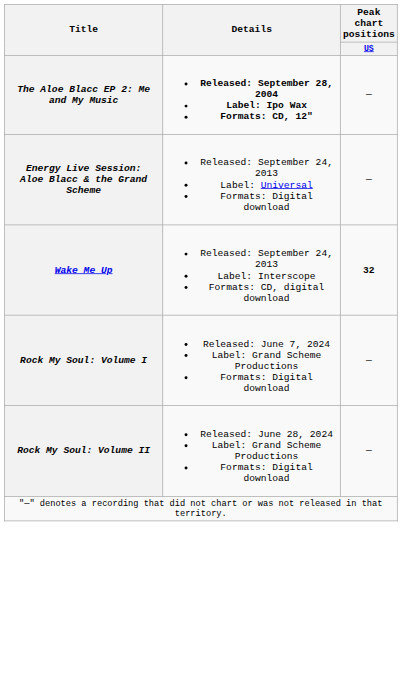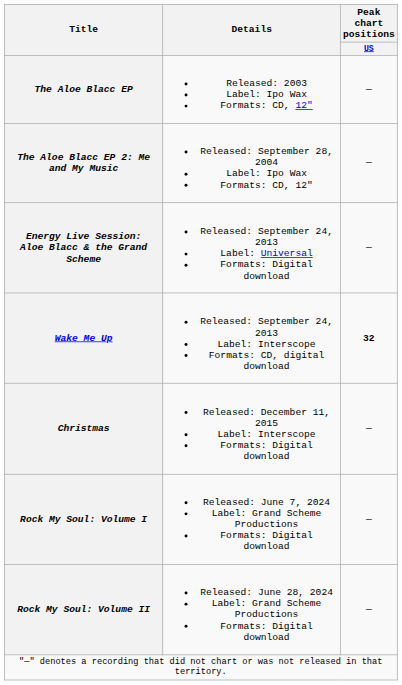 <table class="wikitable plainrowheaders" style="text-align:center;">
 <tr>
 <th scope="col" rowspan="2" style="width:16em;">Title</th>
 <th scope="col" rowspan="2" style="width:18em;">Details</th>
 <th scope="col" colspan="1">Peak chart positions</th>
 </tr>
 <tr>
 <th scope="col" style="width:3em;font-size:85%;"><a href='#'>US</a><br></th>
 </tr>
 <tr>
+<th scope="row"><em>The Aloe Blacc EP</em></th>
+<td><br><ul><li>Released: 2003</li><li>Label: Ipo Wax</li><li>Formats: CD, <a href='#'>12"</a></li></ul></td>
+<td>—</td>
+</tr>
+<tr>
 <th scope="row"><em>The Aloe Blacc EP 2: Me and My Music</em></th>
-<td><strong><br><ul><li>Released: September 28, 2004</li><li>Label: Ipo Wax</li><li>Formats: CD, 12"</li></ul></strong></td>
+<td><br><ul><li>Released: September 28, 2004</li><li>Label: Ipo Wax</li><li>Formats: CD, 12"</li></ul></td>
 <td>—</td>
 </tr>
 <tr>
 <th scope="row"><em>Energy Live Session:<br>Aloe Blacc & the Grand Scheme</em></th>
 <td><br><ul><li>Released: September 24, 2013</li><li>Label: <a href='#'>Universal</a></li><li>Formats: Digital download</li></ul></td>
 <td>—</td>
 </tr>
 <tr>
 <th scope="row"><em><a href='#'>Wake Me Up</a></em></th>
 <td><br><ul><li>Released: September 24, 2013</li><li>Label: Interscope</li><li>Formats: CD, digital download</li></ul></td>
 <td><strong>32</strong></td>
+</tr>
+<tr>
+<th scope="row"><em>Christmas</em></th>
+<td><br><ul><li>Released: December 11, 2015</li><li>Label: Interscope</li><li>Formats: Digital download</li></ul></td>
+<td>—</td>
 </tr>
 <tr>
 <th scope="row"><em>Rock My Soul: Volume I</em></th>
 <td><br><ul><li>Released: June 7, 2024</li><li>Label: Grand Scheme Productions</li><li>Formats: Digital download</li></ul></td>
 <td>—</td>
 </tr>
 <tr>
 <th scope="row"><em>Rock My Soul: Volume II</em></th>
 <td><br><ul><li>Released: June 28, 2024</li><li>Label: Grand Scheme Productions</li><li>Formats: Digital download</li></ul></td>
 <td>—</td>
 </tr>
 <tr>
 <td colspan="3" style="font-size:90%">"—" denotes a recording that did not chart or was not released in that territory.</td>
 </tr>
 </table>
